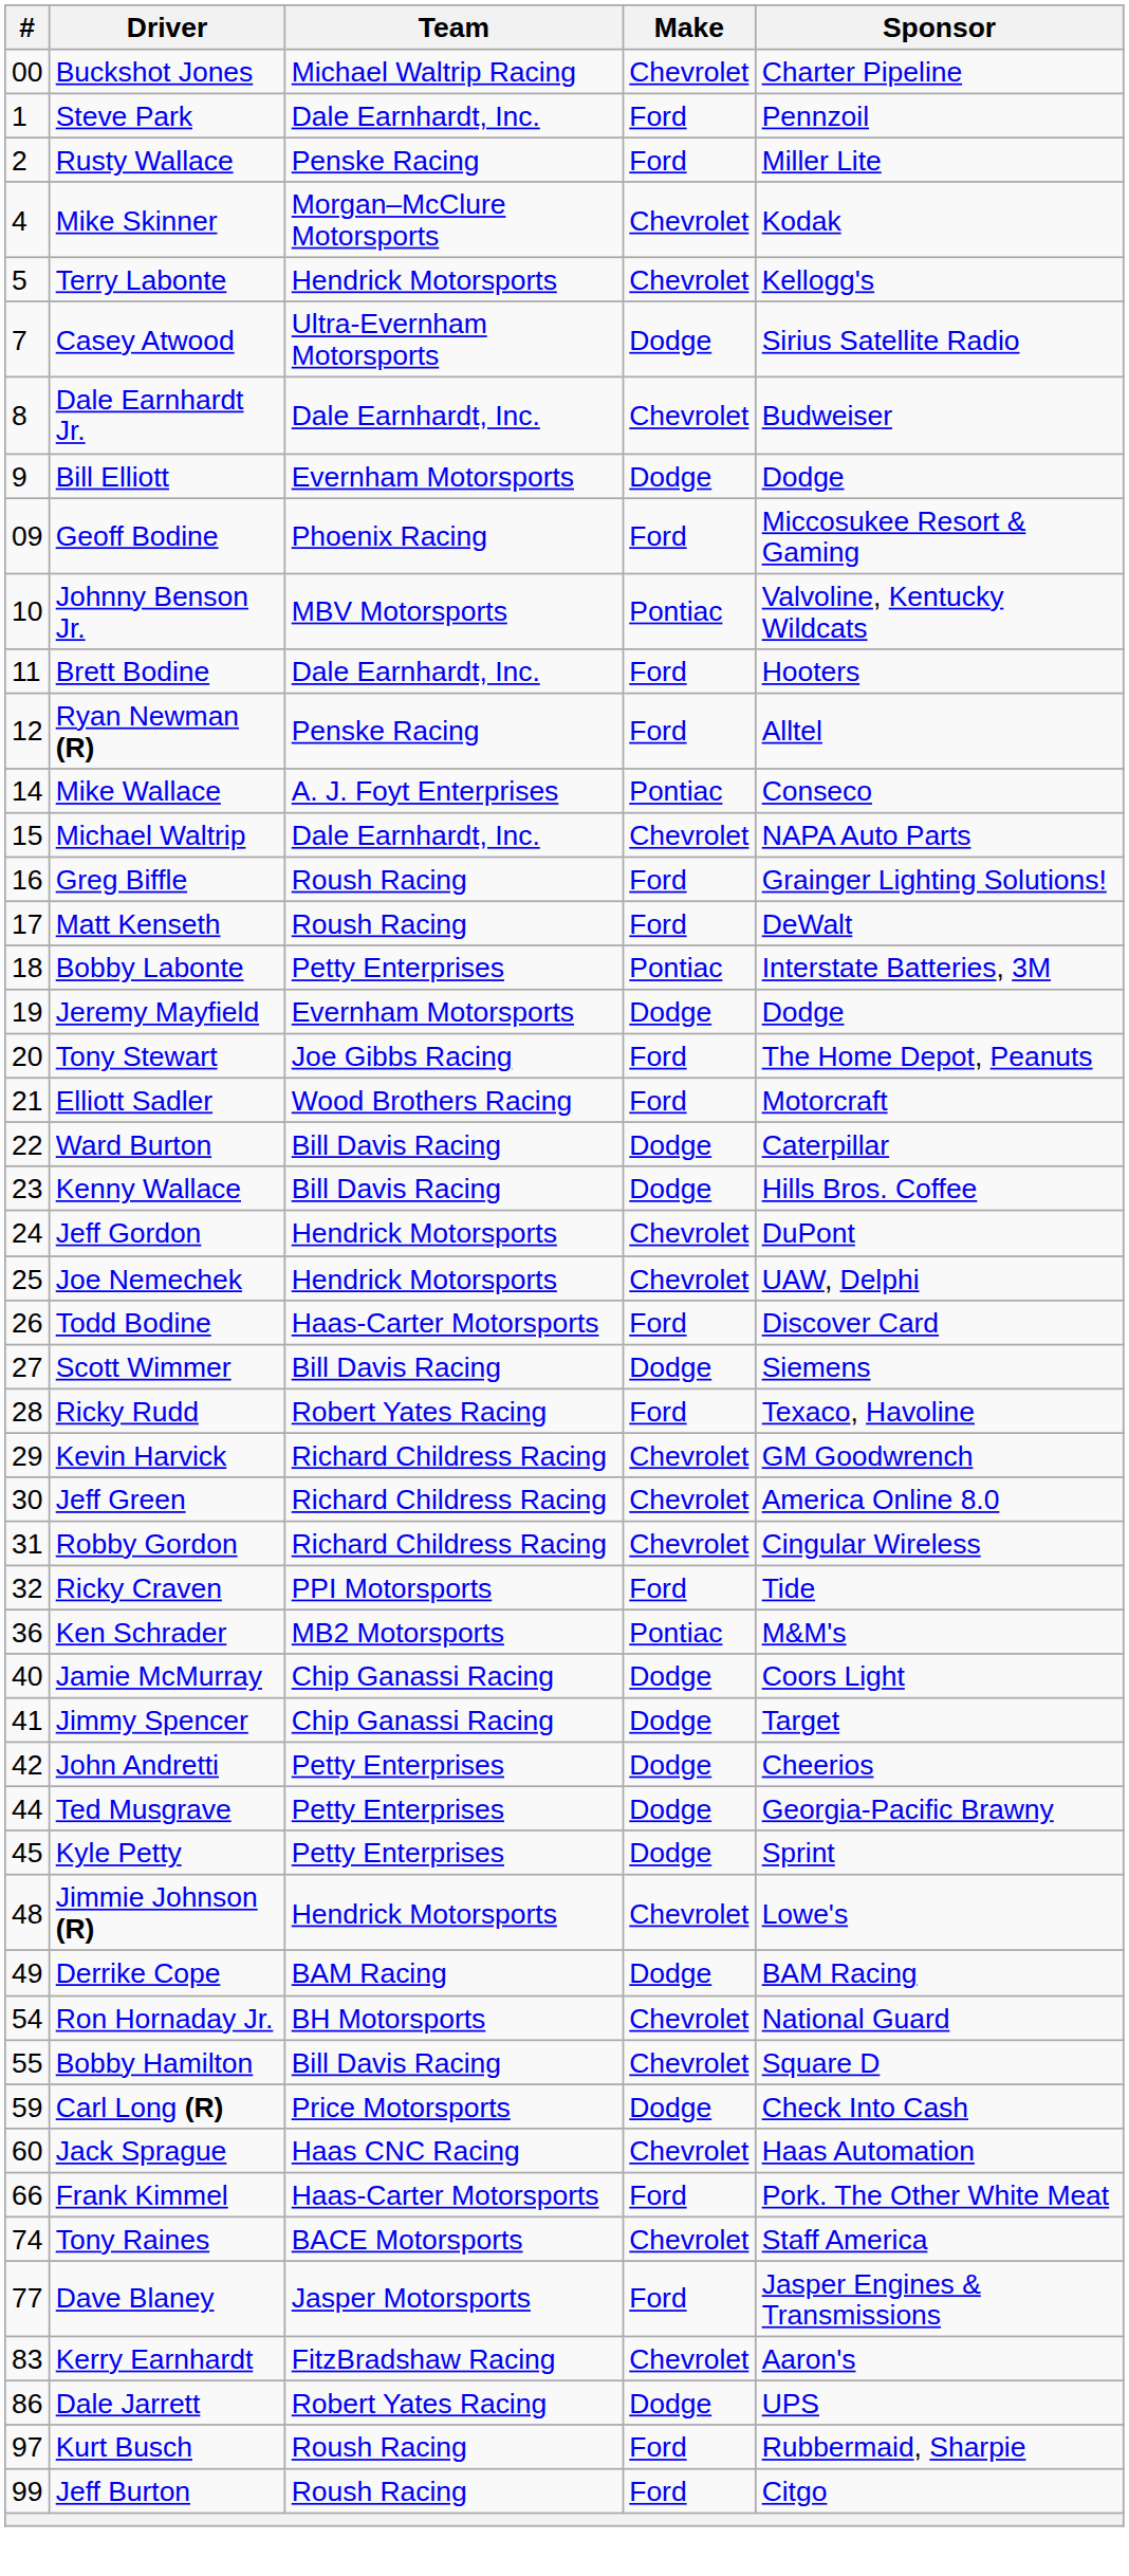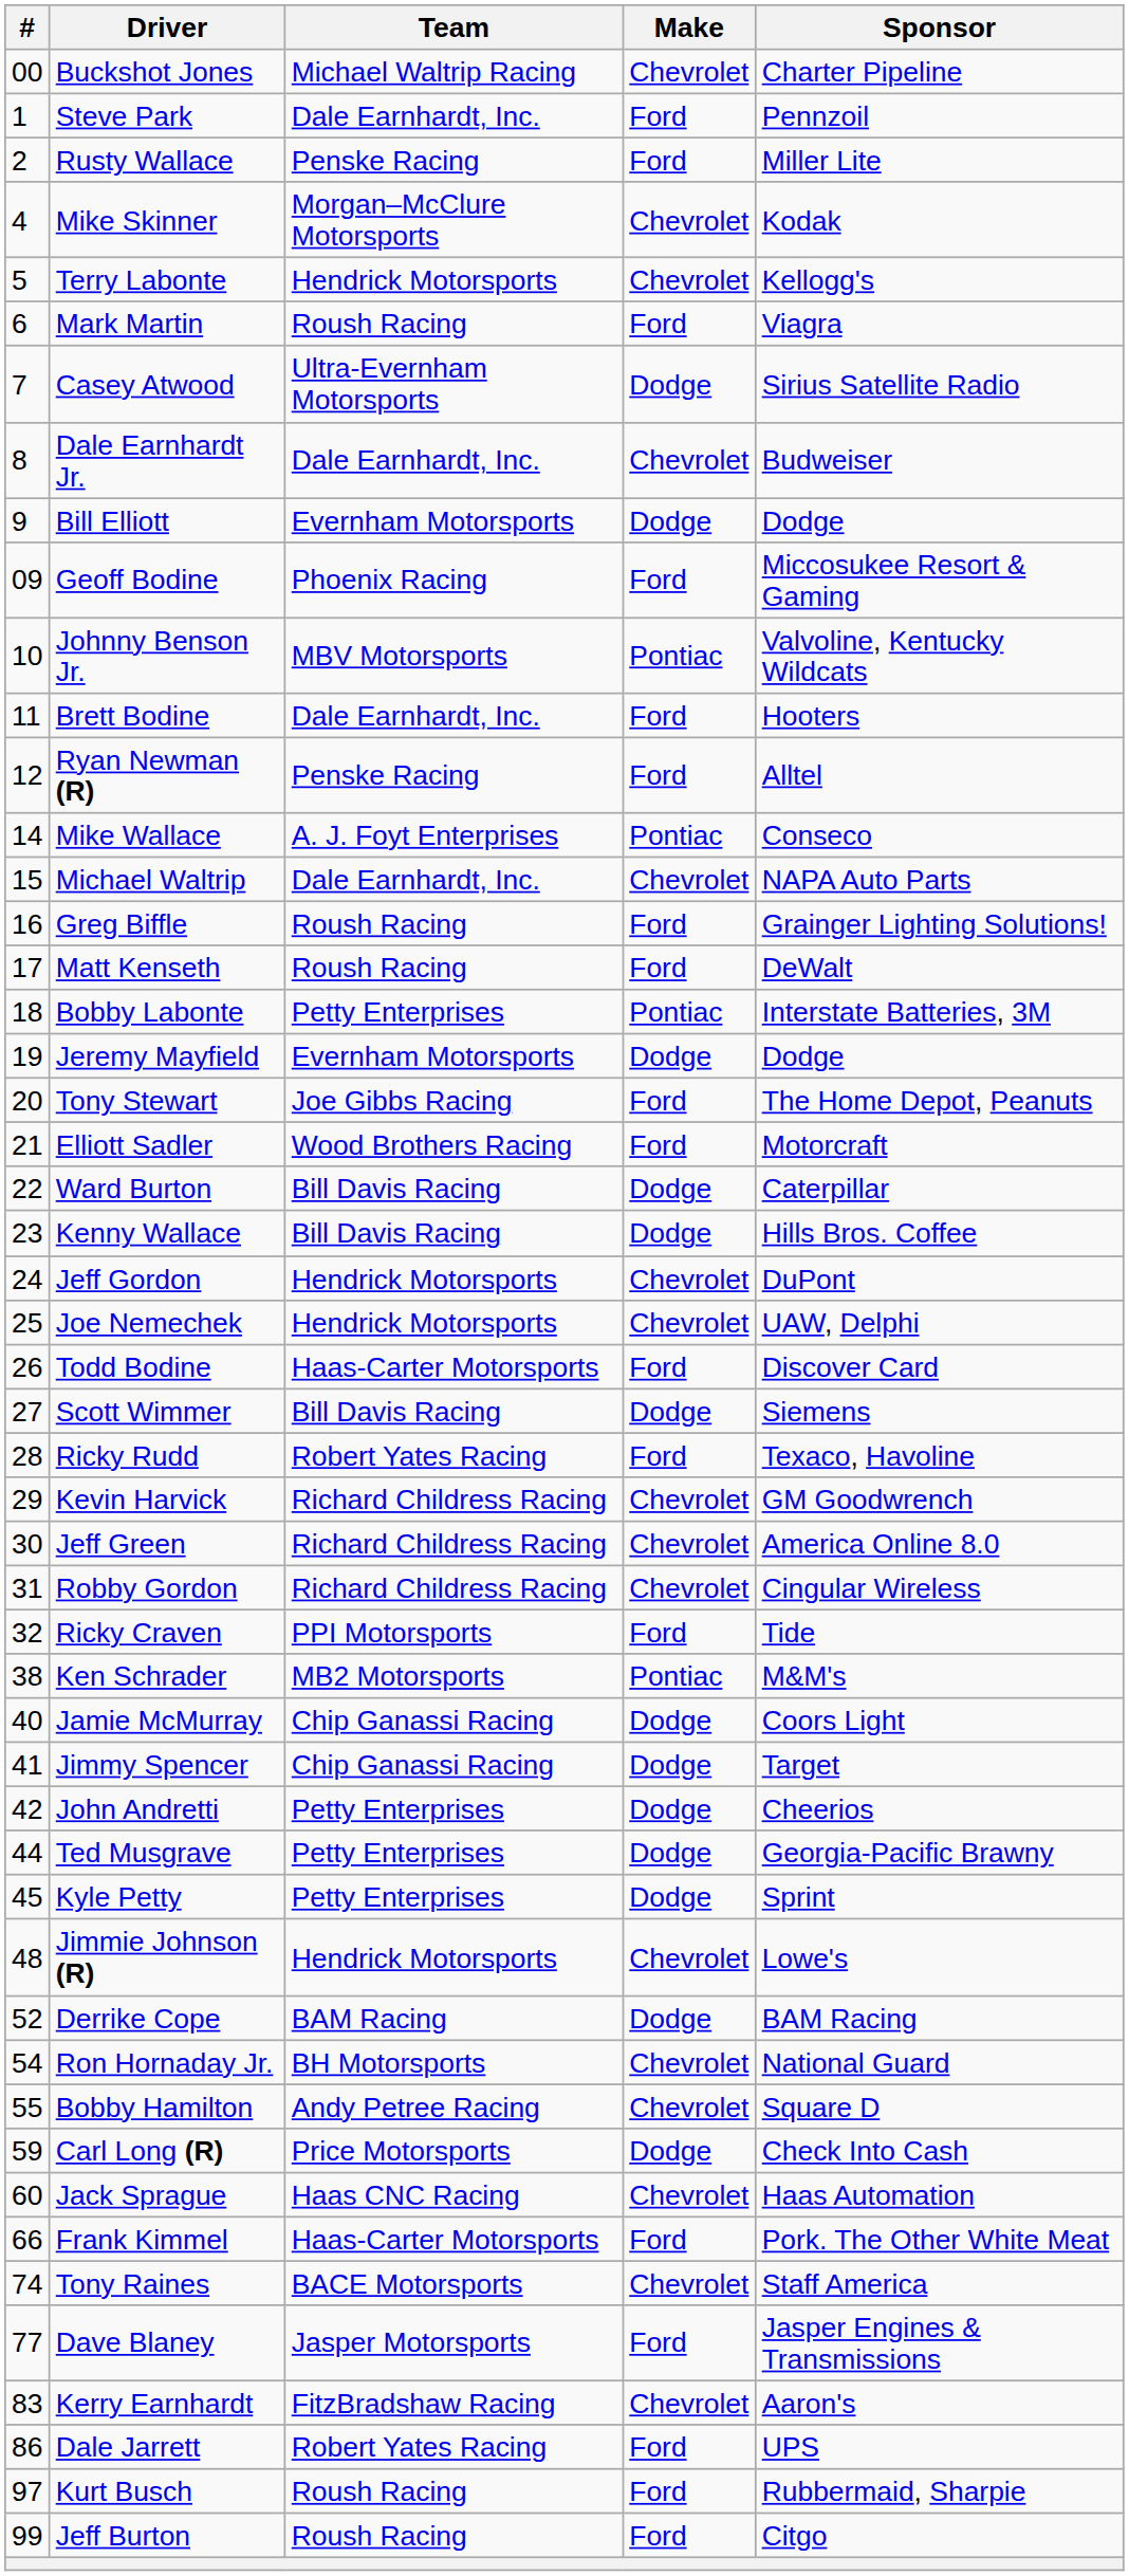 <table class="wikitable" style="font-size:95%">
 <tr>
 <th>#</th>
 <th>Driver</th>
 <th>Team</th>
 <th>Make</th>
 <th>Sponsor</th>
 </tr>
 <tr>
 <td>00</td>
 <td><a href='#'>Buckshot Jones</a></td>
 <td><a href='#'>Michael Waltrip Racing</a></td>
 <td><a href='#'>Chevrolet</a></td>
 <td><a href='#'>Charter Pipeline</a></td>
 </tr>
 <tr>
 <td>1</td>
 <td><a href='#'>Steve Park</a></td>
 <td><a href='#'>Dale Earnhardt, Inc.</a></td>
 <td><a href='#'>Ford</a></td>
 <td><a href='#'>Pennzoil</a></td>
 </tr>
 <tr>
 <td>2</td>
 <td><a href='#'>Rusty Wallace</a></td>
 <td><a href='#'>Penske Racing</a></td>
 <td><a href='#'>Ford</a></td>
 <td><a href='#'>Miller Lite</a></td>
 </tr>
 <tr>
 <td>4</td>
 <td><a href='#'>Mike Skinner</a></td>
 <td><a href='#'>Morgan–McClure Motorsports</a></td>
 <td><a href='#'>Chevrolet</a></td>
 <td><a href='#'>Kodak</a></td>
 </tr>
 <tr>
 <td>5</td>
 <td><a href='#'>Terry Labonte</a></td>
 <td><a href='#'>Hendrick Motorsports</a></td>
 <td><a href='#'>Chevrolet</a></td>
 <td><a href='#'>Kellogg's</a></td>
+</tr>
+<tr>
+<td>6</td>
+<td><a href='#'>Mark Martin</a></td>
+<td><a href='#'>Roush Racing</a></td>
+<td><a href='#'>Ford</a></td>
+<td><a href='#'>Viagra</a></td>
 </tr>
 <tr>
 <td>7</td>
 <td><a href='#'>Casey Atwood</a></td>
 <td><a href='#'>Ultra-Evernham Motorsports</a></td>
 <td><a href='#'>Dodge</a></td>
 <td><a href='#'>Sirius Satellite Radio</a></td>
 </tr>
 <tr>
 <td>8</td>
 <td><a href='#'>Dale Earnhardt Jr.</a></td>
 <td><a href='#'>Dale Earnhardt, Inc.</a></td>
 <td><a href='#'>Chevrolet</a></td>
 <td><a href='#'>Budweiser</a></td>
 </tr>
 <tr>
 <td>9</td>
 <td><a href='#'>Bill Elliott</a></td>
 <td><a href='#'>Evernham Motorsports</a></td>
 <td><a href='#'>Dodge</a></td>
 <td><a href='#'>Dodge</a></td>
 </tr>
 <tr>
 <td>09</td>
 <td><a href='#'>Geoff Bodine</a></td>
 <td><a href='#'>Phoenix Racing</a></td>
 <td><a href='#'>Ford</a></td>
 <td><a href='#'>Miccosukee Resort & Gaming</a></td>
 </tr>
 <tr>
 <td>10</td>
 <td><a href='#'>Johnny Benson Jr.</a></td>
 <td><a href='#'>MBV Motorsports</a></td>
 <td><a href='#'>Pontiac</a></td>
 <td><a href='#'>Valvoline</a>, <a href='#'>Kentucky Wildcats</a></td>
 </tr>
 <tr>
 <td>11</td>
 <td><a href='#'>Brett Bodine</a></td>
 <td><a href='#'>Dale Earnhardt, Inc.</a></td>
 <td><a href='#'>Ford</a></td>
 <td><a href='#'>Hooters</a></td>
 </tr>
 <tr>
 <td>12</td>
 <td><a href='#'>Ryan Newman</a> <strong>(R)</strong></td>
 <td><a href='#'>Penske Racing</a></td>
 <td><a href='#'>Ford</a></td>
 <td><a href='#'>Alltel</a></td>
 </tr>
 <tr>
 <td>14</td>
 <td><a href='#'>Mike Wallace</a></td>
 <td><a href='#'>A. J. Foyt Enterprises</a></td>
 <td><a href='#'>Pontiac</a></td>
 <td><a href='#'>Conseco</a></td>
 </tr>
 <tr>
 <td>15</td>
 <td><a href='#'>Michael Waltrip</a></td>
 <td><a href='#'>Dale Earnhardt, Inc.</a></td>
 <td><a href='#'>Chevrolet</a></td>
 <td><a href='#'>NAPA Auto Parts</a></td>
 </tr>
 <tr>
 <td>16</td>
 <td><a href='#'>Greg Biffle</a></td>
 <td><a href='#'>Roush Racing</a></td>
 <td><a href='#'>Ford</a></td>
 <td><a href='#'>Grainger Lighting Solutions!</a></td>
 </tr>
 <tr>
 <td>17</td>
 <td><a href='#'>Matt Kenseth</a></td>
 <td><a href='#'>Roush Racing</a></td>
 <td><a href='#'>Ford</a></td>
 <td><a href='#'>DeWalt</a></td>
 </tr>
 <tr>
 <td>18</td>
 <td><a href='#'>Bobby Labonte</a></td>
 <td><a href='#'>Petty Enterprises</a></td>
 <td><a href='#'>Pontiac</a></td>
 <td><a href='#'>Interstate Batteries</a>, <a href='#'>3M</a></td>
 </tr>
 <tr>
 <td>19</td>
 <td><a href='#'>Jeremy Mayfield</a></td>
 <td><a href='#'>Evernham Motorsports</a></td>
 <td><a href='#'>Dodge</a></td>
 <td><a href='#'>Dodge</a></td>
 </tr>
 <tr>
 <td>20</td>
 <td><a href='#'>Tony Stewart</a></td>
 <td><a href='#'>Joe Gibbs Racing</a></td>
 <td><a href='#'>Ford</a></td>
 <td><a href='#'>The Home Depot</a>, <a href='#'>Peanuts</a></td>
 </tr>
 <tr>
 <td>21</td>
 <td><a href='#'>Elliott Sadler</a></td>
 <td><a href='#'>Wood Brothers Racing</a></td>
 <td><a href='#'>Ford</a></td>
 <td><a href='#'>Motorcraft</a></td>
 </tr>
 <tr>
 <td>22</td>
 <td><a href='#'>Ward Burton</a></td>
 <td><a href='#'>Bill Davis Racing</a></td>
 <td><a href='#'>Dodge</a></td>
 <td><a href='#'>Caterpillar</a></td>
 </tr>
 <tr>
 <td>23</td>
 <td><a href='#'>Kenny Wallace</a></td>
 <td><a href='#'>Bill Davis Racing</a></td>
 <td><a href='#'>Dodge</a></td>
 <td><a href='#'>Hills Bros. Coffee</a></td>
 </tr>
 <tr>
 <td>24</td>
 <td><a href='#'>Jeff Gordon</a></td>
 <td><a href='#'>Hendrick Motorsports</a></td>
 <td><a href='#'>Chevrolet</a></td>
 <td><a href='#'>DuPont</a></td>
 </tr>
 <tr>
 <td>25</td>
 <td><a href='#'>Joe Nemechek</a></td>
 <td><a href='#'>Hendrick Motorsports</a></td>
 <td><a href='#'>Chevrolet</a></td>
 <td><a href='#'>UAW</a>, <a href='#'>Delphi</a></td>
 </tr>
 <tr>
 <td>26</td>
 <td><a href='#'>Todd Bodine</a></td>
 <td><a href='#'>Haas-Carter Motorsports</a></td>
 <td><a href='#'>Ford</a></td>
 <td><a href='#'>Discover Card</a></td>
 </tr>
 <tr>
 <td>27</td>
 <td><a href='#'>Scott Wimmer</a></td>
 <td><a href='#'>Bill Davis Racing</a></td>
 <td><a href='#'>Dodge</a></td>
 <td><a href='#'>Siemens</a></td>
 </tr>
 <tr>
 <td>28</td>
 <td><a href='#'>Ricky Rudd</a></td>
 <td><a href='#'>Robert Yates Racing</a></td>
 <td><a href='#'>Ford</a></td>
 <td><a href='#'>Texaco</a>, <a href='#'>Havoline</a></td>
 </tr>
 <tr>
 <td>29</td>
 <td><a href='#'>Kevin Harvick</a></td>
 <td><a href='#'>Richard Childress Racing</a></td>
 <td><a href='#'>Chevrolet</a></td>
 <td><a href='#'>GM Goodwrench</a></td>
 </tr>
 <tr>
 <td>30</td>
 <td><a href='#'>Jeff Green</a></td>
 <td><a href='#'>Richard Childress Racing</a></td>
 <td><a href='#'>Chevrolet</a></td>
 <td><a href='#'>America Online 8.0</a></td>
 </tr>
 <tr>
 <td>31</td>
 <td><a href='#'>Robby Gordon</a></td>
 <td><a href='#'>Richard Childress Racing</a></td>
 <td><a href='#'>Chevrolet</a></td>
 <td><a href='#'>Cingular Wireless</a></td>
 </tr>
 <tr>
 <td>32</td>
 <td><a href='#'>Ricky Craven</a></td>
 <td><a href='#'>PPI Motorsports</a></td>
 <td><a href='#'>Ford</a></td>
 <td><a href='#'>Tide</a></td>
 </tr>
 <tr>
-<td>36</td>
+<td>38</td>
 <td><a href='#'>Ken Schrader</a></td>
 <td><a href='#'>MB2 Motorsports</a></td>
 <td><a href='#'>Pontiac</a></td>
 <td><a href='#'>M&M's</a></td>
 </tr>
 <tr>
 <td>40</td>
 <td><a href='#'>Jamie McMurray</a></td>
 <td><a href='#'>Chip Ganassi Racing</a></td>
 <td><a href='#'>Dodge</a></td>
 <td><a href='#'>Coors Light</a></td>
 </tr>
 <tr>
 <td>41</td>
 <td><a href='#'>Jimmy Spencer</a></td>
 <td><a href='#'>Chip Ganassi Racing</a></td>
 <td><a href='#'>Dodge</a></td>
 <td><a href='#'>Target</a></td>
 </tr>
 <tr>
 <td>42</td>
 <td><a href='#'>John Andretti</a></td>
 <td><a href='#'>Petty Enterprises</a></td>
 <td><a href='#'>Dodge</a></td>
 <td><a href='#'>Cheerios</a></td>
 </tr>
 <tr>
 <td>44</td>
 <td><a href='#'>Ted Musgrave</a></td>
 <td><a href='#'>Petty Enterprises</a></td>
 <td><a href='#'>Dodge</a></td>
 <td><a href='#'>Georgia-Pacific Brawny</a></td>
 </tr>
 <tr>
 <td>45</td>
 <td><a href='#'>Kyle Petty</a></td>
 <td><a href='#'>Petty Enterprises</a></td>
 <td><a href='#'>Dodge</a></td>
 <td><a href='#'>Sprint</a></td>
 </tr>
 <tr>
 <td>48</td>
 <td><a href='#'>Jimmie Johnson</a> <strong>(R)</strong></td>
 <td><a href='#'>Hendrick Motorsports</a></td>
 <td><a href='#'>Chevrolet</a></td>
 <td><a href='#'>Lowe's</a></td>
 </tr>
 <tr>
-<td>49</td>
+<td>52</td>
 <td><a href='#'>Derrike Cope</a></td>
 <td><a href='#'>BAM Racing</a></td>
 <td><a href='#'>Dodge</a></td>
 <td><a href='#'>BAM Racing</a></td>
 </tr>
 <tr>
 <td>54</td>
 <td><a href='#'>Ron Hornaday Jr.</a></td>
 <td><a href='#'>BH Motorsports</a></td>
 <td><a href='#'>Chevrolet</a></td>
 <td><a href='#'>National Guard</a></td>
 </tr>
 <tr>
 <td>55</td>
 <td><a href='#'>Bobby Hamilton</a></td>
-<td><a href='#'>Bill Davis Racing</a></td>
+<td><a href='#'>Andy Petree Racing</a></td>
 <td><a href='#'>Chevrolet</a></td>
 <td><a href='#'>Square D</a></td>
 </tr>
 <tr>
 <td>59</td>
 <td><a href='#'>Carl Long</a> <strong>(R)</strong></td>
 <td><a href='#'>Price Motorsports</a></td>
 <td><a href='#'>Dodge</a></td>
 <td><a href='#'>Check Into Cash</a></td>
 </tr>
 <tr>
 <td>60</td>
 <td><a href='#'>Jack Sprague</a></td>
 <td><a href='#'>Haas CNC Racing</a></td>
 <td><a href='#'>Chevrolet</a></td>
 <td><a href='#'>Haas Automation</a></td>
 </tr>
 <tr>
 <td>66</td>
 <td><a href='#'>Frank Kimmel</a></td>
 <td><a href='#'>Haas-Carter Motorsports</a></td>
 <td><a href='#'>Ford</a></td>
 <td><a href='#'>Pork. The Other White Meat</a></td>
 </tr>
 <tr>
 <td>74</td>
 <td><a href='#'>Tony Raines</a></td>
 <td><a href='#'>BACE Motorsports</a></td>
 <td><a href='#'>Chevrolet</a></td>
 <td><a href='#'>Staff America</a></td>
 </tr>
 <tr>
 <td>77</td>
 <td><a href='#'>Dave Blaney</a></td>
 <td><a href='#'>Jasper Motorsports</a></td>
 <td><a href='#'>Ford</a></td>
 <td><a href='#'>Jasper Engines & Transmissions</a></td>
 </tr>
 <tr>
 <td>83</td>
 <td><a href='#'>Kerry Earnhardt</a></td>
 <td><a href='#'>FitzBradshaw Racing</a></td>
 <td><a href='#'>Chevrolet</a></td>
 <td><a href='#'>Aaron's</a></td>
 </tr>
 <tr>
 <td>86</td>
 <td><a href='#'>Dale Jarrett</a></td>
 <td><a href='#'>Robert Yates Racing</a></td>
-<td><a href='#'>Dodge</a></td>
+<td><a href='#'>Ford</a></td>
 <td><a href='#'>UPS</a></td>
 </tr>
 <tr>
 <td>97</td>
 <td><a href='#'>Kurt Busch</a></td>
 <td><a href='#'>Roush Racing</a></td>
 <td><a href='#'>Ford</a></td>
 <td><a href='#'>Rubbermaid</a>, <a href='#'>Sharpie</a></td>
 </tr>
 <tr>
 <td>99</td>
 <td><a href='#'>Jeff Burton</a></td>
 <td><a href='#'>Roush Racing</a></td>
 <td><a href='#'>Ford</a></td>
 <td><a href='#'>Citgo</a></td>
 </tr>
 <tr>
 <th colspan="5"></th>
 </tr>
 </table>
